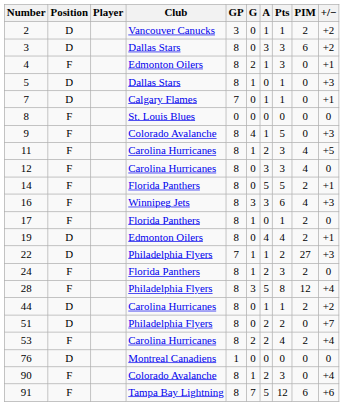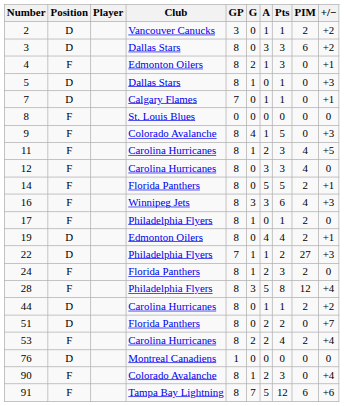 <table class="wikitable sortable" style="text-align: center;">
 <tr>
 <th>Number</th>
 <th>Position</th>
 <th>Player</th>
 <th>Club</th>
 <th>GP</th>
 <th>G</th>
 <th>A</th>
 <th>Pts</th>
 <th>PIM</th>
 <th>+/−</th>
 </tr>
 <tr>
 <td>2</td>
 <td>D</td>
 <td align=left></td>
 <td align=left> <a href='#'>Vancouver Canucks</a></td>
 <td>3</td>
 <td>0</td>
 <td>1</td>
 <td>1</td>
 <td>2</td>
 <td>+2</td>
 </tr>
 <tr>
 <td>3</td>
 <td>D</td>
 <td align=left></td>
 <td align=left> <a href='#'>Dallas Stars</a></td>
 <td>8</td>
 <td>0</td>
 <td>3</td>
 <td>3</td>
 <td>6</td>
 <td>+2</td>
 </tr>
 <tr>
 <td>4</td>
 <td>F</td>
 <td align=left></td>
 <td align=left> <a href='#'>Edmonton Oilers</a></td>
 <td>8</td>
 <td>2</td>
 <td>1</td>
 <td>3</td>
 <td>0</td>
 <td>+1</td>
 </tr>
 <tr>
 <td>5</td>
 <td>D</td>
 <td align=left></td>
 <td align=left> <a href='#'>Dallas Stars</a></td>
 <td>8</td>
 <td>1</td>
 <td>0</td>
 <td>1</td>
 <td>0</td>
 <td>+3</td>
 </tr>
 <tr>
 <td>7</td>
 <td>D</td>
 <td align=left></td>
 <td align=left> <a href='#'>Calgary Flames</a></td>
 <td>7</td>
 <td>0</td>
 <td>1</td>
 <td>1</td>
 <td>0</td>
 <td>+1</td>
 </tr>
 <tr>
 <td>8</td>
 <td>F</td>
 <td align=left></td>
 <td align=left> <a href='#'>St. Louis Blues</a></td>
 <td>0</td>
 <td>0</td>
 <td>0</td>
 <td>0</td>
 <td>0</td>
 <td>0</td>
 </tr>
 <tr>
 <td>9</td>
 <td>F</td>
 <td align=left></td>
 <td align=left> <a href='#'>Colorado Avalanche</a></td>
 <td>8</td>
 <td>4</td>
 <td>1</td>
 <td>5</td>
 <td>0</td>
 <td>+3</td>
 </tr>
 <tr>
 <td>11</td>
 <td>F</td>
 <td align=left></td>
 <td align=left> <a href='#'>Carolina Hurricanes</a></td>
 <td>8</td>
 <td>1</td>
 <td>2</td>
 <td>3</td>
 <td>4</td>
 <td>+5</td>
 </tr>
 <tr>
 <td>12</td>
 <td>F</td>
 <td align=left></td>
 <td align=left> <a href='#'>Carolina Hurricanes</a></td>
 <td>8</td>
 <td>0</td>
 <td>3</td>
 <td>3</td>
 <td>4</td>
 <td>0</td>
 </tr>
 <tr>
 <td>14</td>
 <td>F</td>
 <td align=left></td>
 <td align=left> <a href='#'>Florida Panthers</a></td>
 <td>8</td>
 <td>0</td>
 <td>5</td>
 <td>5</td>
 <td>2</td>
 <td>+1</td>
 </tr>
 <tr>
 <td>16</td>
 <td>F</td>
 <td align=left></td>
 <td align=left> <a href='#'>Winnipeg Jets</a></td>
 <td>8</td>
 <td>3</td>
 <td>3</td>
 <td>6</td>
 <td>4</td>
 <td>+3</td>
 </tr>
 <tr>
 <td>17</td>
 <td>F</td>
 <td align=left></td>
-<td align=left> <a href='#'>Florida Panthers</a></td>
+<td align=left> <a href='#'>Philadelphia Flyers</a></td>
 <td>8</td>
 <td>1</td>
 <td>0</td>
 <td>1</td>
 <td>2</td>
 <td>0</td>
 </tr>
 <tr>
 <td>19</td>
 <td>D</td>
 <td align=left></td>
 <td align=left> <a href='#'>Edmonton Oilers</a></td>
 <td>8</td>
 <td>0</td>
 <td>4</td>
 <td>4</td>
 <td>2</td>
 <td>+1</td>
 </tr>
 <tr>
 <td>22</td>
 <td>D</td>
 <td align=left></td>
 <td align=left> <a href='#'>Philadelphia Flyers</a></td>
 <td>7</td>
 <td>1</td>
 <td>1</td>
 <td>2</td>
 <td>27</td>
 <td>+3</td>
 </tr>
 <tr>
 <td>24</td>
 <td>F</td>
 <td align=left></td>
 <td align=left> <a href='#'>Florida Panthers</a></td>
 <td>8</td>
 <td>1</td>
 <td>2</td>
 <td>3</td>
 <td>2</td>
 <td>0</td>
 </tr>
 <tr>
 <td>28</td>
 <td>F</td>
 <td align=left></td>
 <td align=left> <a href='#'>Philadelphia Flyers</a></td>
 <td>8</td>
 <td>3</td>
 <td>5</td>
 <td>8</td>
 <td>12</td>
 <td>+4</td>
 </tr>
 <tr>
 <td>44</td>
 <td>D</td>
 <td align=left></td>
 <td align=left> <a href='#'>Carolina Hurricanes</a></td>
 <td>8</td>
 <td>0</td>
 <td>1</td>
 <td>1</td>
 <td>2</td>
 <td>+2</td>
 </tr>
 <tr>
 <td>51</td>
 <td>D</td>
 <td align=left></td>
-<td align=left> <a href='#'>Philadelphia Flyers</a></td>
+<td align=left> <a href='#'>Florida Panthers</a></td>
 <td>8</td>
 <td>0</td>
 <td>2</td>
 <td>2</td>
 <td>0</td>
 <td>+7</td>
 </tr>
 <tr>
 <td>53</td>
 <td>F</td>
 <td align=left></td>
 <td align=left> <a href='#'>Carolina Hurricanes</a></td>
 <td>8</td>
 <td>2</td>
 <td>2</td>
 <td>4</td>
 <td>2</td>
 <td>+4</td>
 </tr>
 <tr>
 <td>76</td>
 <td>D</td>
 <td align=left></td>
 <td align=left> <a href='#'>Montreal Canadiens</a></td>
 <td>1</td>
 <td>0</td>
 <td>0</td>
 <td>0</td>
 <td>0</td>
 <td>0</td>
 </tr>
 <tr>
 <td>90</td>
 <td>F</td>
 <td align=left></td>
 <td align=left> <a href='#'>Colorado Avalanche</a></td>
 <td>8</td>
 <td>1</td>
 <td>2</td>
 <td>3</td>
 <td>0</td>
 <td>+4</td>
 </tr>
 <tr>
 <td>91</td>
 <td>F</td>
 <td align=left></td>
 <td align=left> <a href='#'>Tampa Bay Lightning</a></td>
 <td>8</td>
 <td>7</td>
 <td>5</td>
 <td>12</td>
 <td>6</td>
 <td>+6</td>
 </tr>
 </table>
